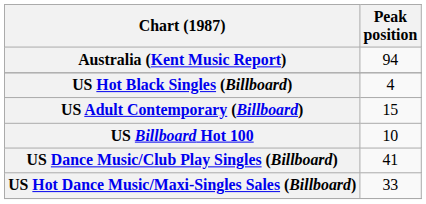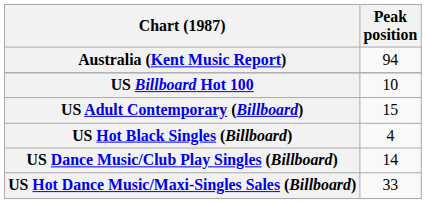 <table class="wikitable plainrowheaders sortable">
 <tr>
 <th>Chart (1987)</th>
 <th>Peak<br>position</th>
 </tr>
 <tr>
 <th scope="row">Australia (<a href='#'>Kent Music Report</a>)</th>
 <td align=center>94</td>
 </tr>
 <tr>
 </tr>
 <tr>
 </tr>
 <tr>
 </tr>
 <tr>
 </tr>
 <tr>
 </tr>
 <tr>
-<th scope="row">US <a href='#'>Hot Black Singles</a> (<em>Billboard</em>)</th>
-<td align=center>4</td>
+<th scope="row">US <a href='#'><em>Billboard</em> Hot 100</a></th>
+<td align=center>10</td>
 </tr>
 <tr>
 <th scope="row">US <a href='#'>Adult Contemporary</a> (<em><a href='#'>Billboard</a></em>)</th>
 <td align=center>15</td>
 </tr>
 <tr>
-<th scope="row">US <a href='#'><em>Billboard</em> Hot 100</a></th>
-<td align=center>10</td>
+<th scope="row">US <a href='#'>Hot Black Singles</a> (<em>Billboard</em>)</th>
+<td align=center>4</td>
 </tr>
 <tr>
 <th scope="row">US <a href='#'>Dance Music/Club Play Singles</a> (<em>Billboard</em>)</th>
-<td align=center>41</td>
+<td align=center>14</td>
 </tr>
 <tr>
 <th scope="row">US <a href='#'>Hot Dance Music/Maxi-Singles Sales</a> (<em>Billboard</em>)</th>
 <td align=center>33</td>
 </tr>
 <tr>
 </tr>
 </table>
